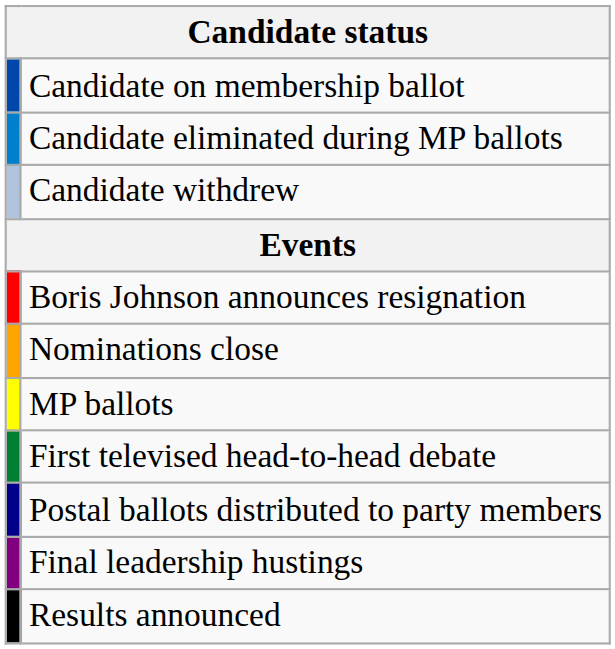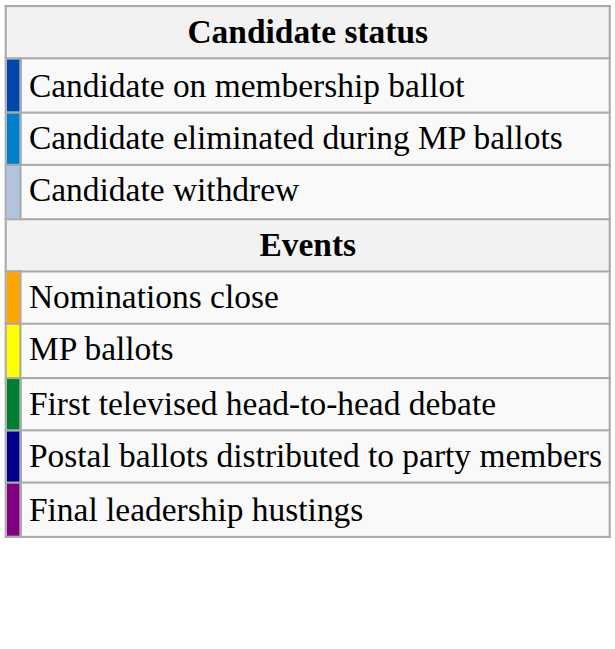 <table class="wikitable" style="float:right; margin:11px">
 <tr>
 <th colspan="2">Candidate status</th>
 </tr>
 <tr>
 <td style="background:#0047ab;"></td>
 <td>Candidate on membership ballot</td>
 </tr>
 <tr>
 <td style="background:#007fcc;"></td>
 <td>Candidate eliminated during MP ballots</td>
 </tr>
 <tr>
 <td style="background:#B0C4DE;"></td>
 <td>Candidate withdrew</td>
 </tr>
 <tr>
 <th colspan="2">Events</th>
-</tr>
-<tr>
-<td style="background:red;"></td>
-<td>Boris Johnson announces resignation</td>
 </tr>
 <tr>
 <td style="background:orange;"></td>
 <td>Nominations close</td>
 </tr>
 <tr>
 <td style="background:yellow;"></td>
 <td>MP ballots</td>
 </tr>
 <tr>
 <td style="background:#007f33;"></td>
 <td>First televised head-to-head debate</td>
 </tr>
 <tr>
 <td style="background:darkblue;"></td>
 <td>Postal ballots distributed to party members</td>
 </tr>
 <tr>
 <td style="background:purple;"></td>
 <td>Final leadership hustings</td>
 </tr>
-<tr>
-<td style="background:black;"></td>
-<td>Results announced</td>
-</tr>
 </table>
